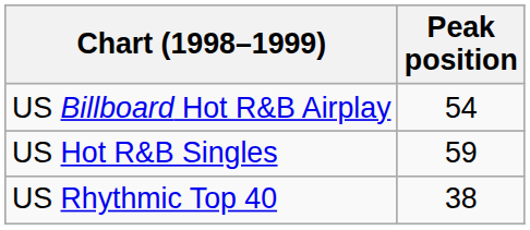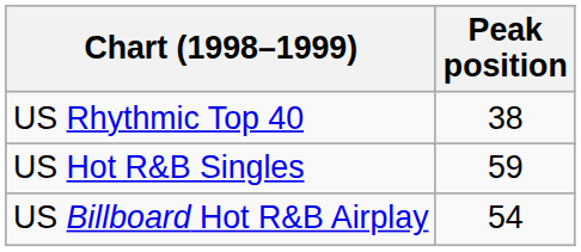 <table class="wikitable sortable">
 <tr>
 <th>Chart (1998–1999)</th>
 <th>Peak<br>position</th>
 </tr>
 <tr>
-<td>US <a href='#'><em>Billboard</em> Hot R&B Airplay</a></td>
-<td align="center">54</td>
+<td>US <a href='#'>Rhythmic Top 40</a></td>
+<td align="center">38</td>
 </tr>
 <tr>
 <td>US <a href='#'>Hot R&B Singles</a></td>
 <td align="center">59</td>
 </tr>
 <tr>
-<td>US <a href='#'>Rhythmic Top 40</a></td>
-<td align="center">38</td>
+<td>US <a href='#'><em>Billboard</em> Hot R&B Airplay</a></td>
+<td align="center">54</td>
 </tr>
 </table>
